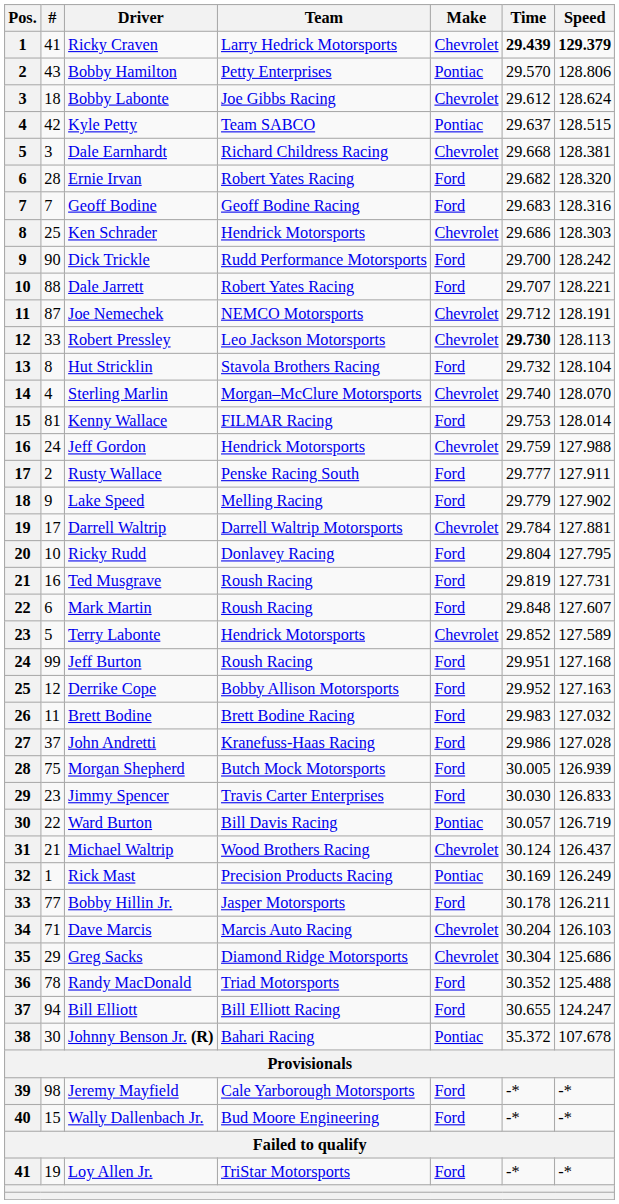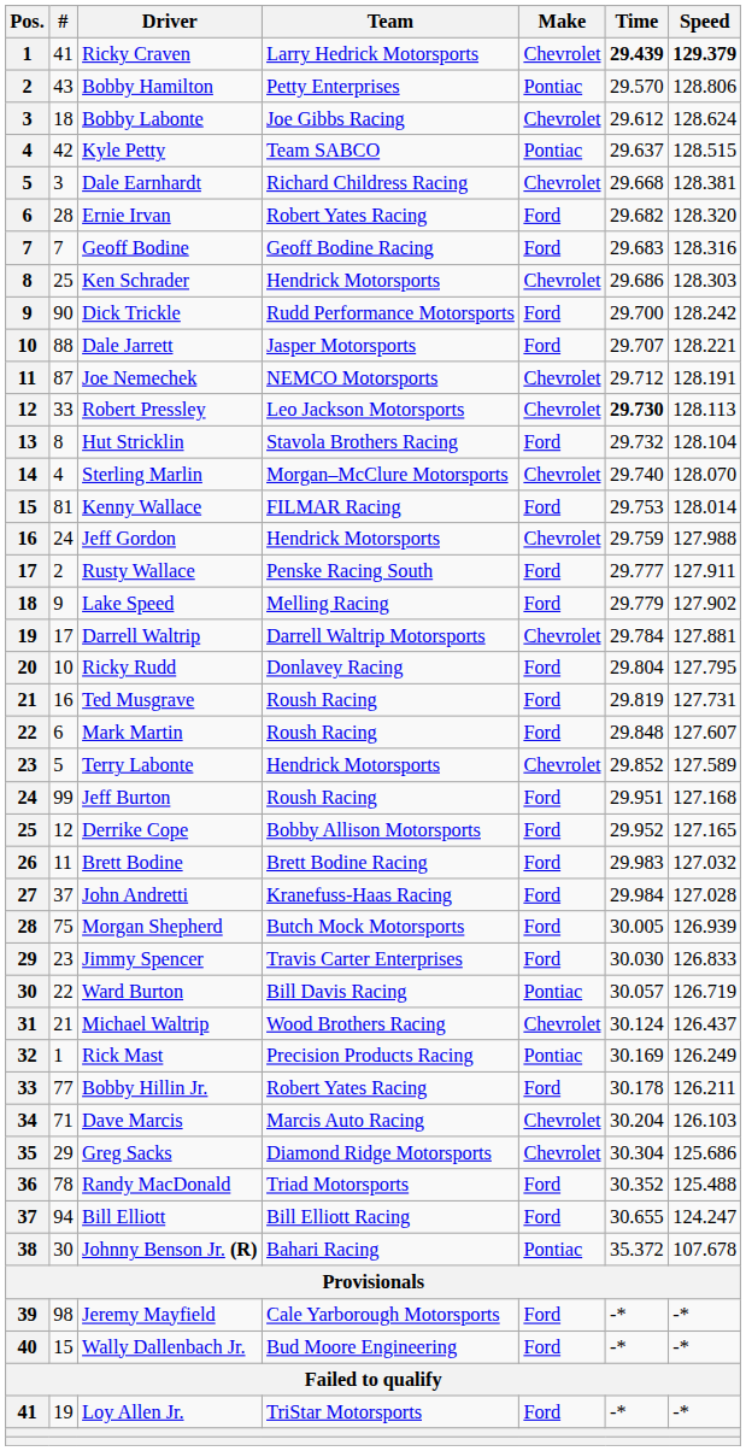 <table class="wikitable" style="font-size:95%">
 <tr>
 <th>Pos.</th>
 <th>#</th>
 <th>Driver</th>
 <th>Team</th>
 <th>Make</th>
 <th>Time</th>
 <th>Speed</th>
 </tr>
 <tr>
 <th>1</th>
 <td>41</td>
 <td><a href='#'>Ricky Craven</a></td>
 <td><a href='#'>Larry Hedrick Motorsports</a></td>
 <td><a href='#'>Chevrolet</a></td>
 <td><strong>29.439</strong></td>
 <td><strong>129.379</strong></td>
 </tr>
 <tr>
 <th>2</th>
 <td>43</td>
 <td><a href='#'>Bobby Hamilton</a></td>
 <td><a href='#'>Petty Enterprises</a></td>
 <td><a href='#'>Pontiac</a></td>
 <td>29.570</td>
 <td>128.806</td>
 </tr>
 <tr>
 <th>3</th>
 <td>18</td>
 <td><a href='#'>Bobby Labonte</a></td>
 <td><a href='#'>Joe Gibbs Racing</a></td>
 <td><a href='#'>Chevrolet</a></td>
 <td>29.612</td>
 <td>128.624</td>
 </tr>
 <tr>
 <th>4</th>
 <td>42</td>
 <td><a href='#'>Kyle Petty</a></td>
 <td><a href='#'>Team SABCO</a></td>
 <td><a href='#'>Pontiac</a></td>
 <td>29.637</td>
 <td>128.515</td>
 </tr>
 <tr>
 <th>5</th>
 <td>3</td>
 <td><a href='#'>Dale Earnhardt</a></td>
 <td><a href='#'>Richard Childress Racing</a></td>
 <td><a href='#'>Chevrolet</a></td>
 <td>29.668</td>
 <td>128.381</td>
 </tr>
 <tr>
 <th>6</th>
 <td>28</td>
 <td><a href='#'>Ernie Irvan</a></td>
 <td><a href='#'>Robert Yates Racing</a></td>
 <td><a href='#'>Ford</a></td>
 <td>29.682</td>
 <td>128.320</td>
 </tr>
 <tr>
 <th>7</th>
 <td>7</td>
 <td><a href='#'>Geoff Bodine</a></td>
 <td><a href='#'>Geoff Bodine Racing</a></td>
 <td><a href='#'>Ford</a></td>
 <td>29.683</td>
 <td>128.316</td>
 </tr>
 <tr>
 <th>8</th>
 <td>25</td>
 <td><a href='#'>Ken Schrader</a></td>
 <td><a href='#'>Hendrick Motorsports</a></td>
 <td><a href='#'>Chevrolet</a></td>
 <td>29.686</td>
 <td>128.303</td>
 </tr>
 <tr>
 <th>9</th>
 <td>90</td>
 <td><a href='#'>Dick Trickle</a></td>
 <td><a href='#'>Rudd Performance Motorsports</a></td>
 <td><a href='#'>Ford</a></td>
 <td>29.700</td>
 <td>128.242</td>
 </tr>
 <tr>
 <th>10</th>
 <td>88</td>
 <td><a href='#'>Dale Jarrett</a></td>
-<td><a href='#'>Robert Yates Racing</a></td>
+<td><a href='#'>Jasper Motorsports</a></td>
 <td><a href='#'>Ford</a></td>
 <td>29.707</td>
 <td>128.221</td>
 </tr>
 <tr>
 <th>11</th>
 <td>87</td>
 <td><a href='#'>Joe Nemechek</a></td>
 <td><a href='#'>NEMCO Motorsports</a></td>
 <td><a href='#'>Chevrolet</a></td>
 <td>29.712</td>
 <td>128.191</td>
 </tr>
 <tr>
 <th>12</th>
 <td>33</td>
 <td><a href='#'>Robert Pressley</a></td>
 <td><a href='#'>Leo Jackson Motorsports</a></td>
 <td><a href='#'>Chevrolet</a></td>
 <td><strong>29.730</strong></td>
 <td>128.113</td>
 </tr>
 <tr>
 <th>13</th>
 <td>8</td>
 <td><a href='#'>Hut Stricklin</a></td>
 <td><a href='#'>Stavola Brothers Racing</a></td>
 <td><a href='#'>Ford</a></td>
 <td>29.732</td>
 <td>128.104</td>
 </tr>
 <tr>
 <th>14</th>
 <td>4</td>
 <td><a href='#'>Sterling Marlin</a></td>
 <td><a href='#'>Morgan–McClure Motorsports</a></td>
 <td><a href='#'>Chevrolet</a></td>
 <td>29.740</td>
 <td>128.070</td>
 </tr>
 <tr>
 <th>15</th>
 <td>81</td>
 <td><a href='#'>Kenny Wallace</a></td>
 <td><a href='#'>FILMAR Racing</a></td>
 <td><a href='#'>Ford</a></td>
 <td>29.753</td>
 <td>128.014</td>
 </tr>
 <tr>
 <th>16</th>
 <td>24</td>
 <td><a href='#'>Jeff Gordon</a></td>
 <td><a href='#'>Hendrick Motorsports</a></td>
 <td><a href='#'>Chevrolet</a></td>
 <td>29.759</td>
 <td>127.988</td>
 </tr>
 <tr>
 <th>17</th>
 <td>2</td>
 <td><a href='#'>Rusty Wallace</a></td>
 <td><a href='#'>Penske Racing South</a></td>
 <td><a href='#'>Ford</a></td>
 <td>29.777</td>
 <td>127.911</td>
 </tr>
 <tr>
 <th>18</th>
 <td>9</td>
 <td><a href='#'>Lake Speed</a></td>
 <td><a href='#'>Melling Racing</a></td>
 <td><a href='#'>Ford</a></td>
 <td>29.779</td>
 <td>127.902</td>
 </tr>
 <tr>
 <th>19</th>
 <td>17</td>
 <td><a href='#'>Darrell Waltrip</a></td>
 <td><a href='#'>Darrell Waltrip Motorsports</a></td>
 <td><a href='#'>Chevrolet</a></td>
 <td>29.784</td>
 <td>127.881</td>
 </tr>
 <tr>
 <th>20</th>
 <td>10</td>
 <td><a href='#'>Ricky Rudd</a></td>
 <td><a href='#'>Donlavey Racing</a></td>
 <td><a href='#'>Ford</a></td>
 <td>29.804</td>
 <td>127.795</td>
 </tr>
 <tr>
 <th>21</th>
 <td>16</td>
 <td><a href='#'>Ted Musgrave</a></td>
 <td><a href='#'>Roush Racing</a></td>
 <td><a href='#'>Ford</a></td>
 <td>29.819</td>
 <td>127.731</td>
 </tr>
 <tr>
 <th>22</th>
 <td>6</td>
 <td><a href='#'>Mark Martin</a></td>
 <td><a href='#'>Roush Racing</a></td>
 <td><a href='#'>Ford</a></td>
 <td>29.848</td>
 <td>127.607</td>
 </tr>
 <tr>
 <th>23</th>
 <td>5</td>
 <td><a href='#'>Terry Labonte</a></td>
 <td><a href='#'>Hendrick Motorsports</a></td>
 <td><a href='#'>Chevrolet</a></td>
 <td>29.852</td>
 <td>127.589</td>
 </tr>
 <tr>
 <th>24</th>
 <td>99</td>
 <td><a href='#'>Jeff Burton</a></td>
 <td><a href='#'>Roush Racing</a></td>
 <td><a href='#'>Ford</a></td>
 <td>29.951</td>
 <td>127.168</td>
 </tr>
 <tr>
 <th>25</th>
 <td>12</td>
 <td><a href='#'>Derrike Cope</a></td>
 <td><a href='#'>Bobby Allison Motorsports</a></td>
 <td><a href='#'>Ford</a></td>
 <td>29.952</td>
-<td>127.163</td>
+<td>127.165</td>
 </tr>
 <tr>
 <th>26</th>
 <td>11</td>
 <td><a href='#'>Brett Bodine</a></td>
 <td><a href='#'>Brett Bodine Racing</a></td>
 <td><a href='#'>Ford</a></td>
 <td>29.983</td>
 <td>127.032</td>
 </tr>
 <tr>
 <th>27</th>
 <td>37</td>
 <td><a href='#'>John Andretti</a></td>
 <td><a href='#'>Kranefuss-Haas Racing</a></td>
 <td><a href='#'>Ford</a></td>
-<td>29.986</td>
+<td>29.984</td>
 <td>127.028</td>
 </tr>
 <tr>
 <th>28</th>
 <td>75</td>
 <td><a href='#'>Morgan Shepherd</a></td>
 <td><a href='#'>Butch Mock Motorsports</a></td>
 <td><a href='#'>Ford</a></td>
 <td>30.005</td>
 <td>126.939</td>
 </tr>
 <tr>
 <th>29</th>
 <td>23</td>
 <td><a href='#'>Jimmy Spencer</a></td>
 <td><a href='#'>Travis Carter Enterprises</a></td>
 <td><a href='#'>Ford</a></td>
 <td>30.030</td>
 <td>126.833</td>
 </tr>
 <tr>
 <th>30</th>
 <td>22</td>
 <td><a href='#'>Ward Burton</a></td>
 <td><a href='#'>Bill Davis Racing</a></td>
 <td><a href='#'>Pontiac</a></td>
 <td>30.057</td>
 <td>126.719</td>
 </tr>
 <tr>
 <th>31</th>
 <td>21</td>
 <td><a href='#'>Michael Waltrip</a></td>
 <td><a href='#'>Wood Brothers Racing</a></td>
 <td><a href='#'>Chevrolet</a></td>
 <td>30.124</td>
 <td>126.437</td>
 </tr>
 <tr>
 <th>32</th>
 <td>1</td>
 <td><a href='#'>Rick Mast</a></td>
 <td><a href='#'>Precision Products Racing</a></td>
 <td><a href='#'>Pontiac</a></td>
 <td>30.169</td>
 <td>126.249</td>
 </tr>
 <tr>
 <th>33</th>
 <td>77</td>
 <td><a href='#'>Bobby Hillin Jr.</a></td>
-<td><a href='#'>Jasper Motorsports</a></td>
+<td><a href='#'>Robert Yates Racing</a></td>
 <td><a href='#'>Ford</a></td>
 <td>30.178</td>
 <td>126.211</td>
 </tr>
 <tr>
 <th>34</th>
 <td>71</td>
 <td><a href='#'>Dave Marcis</a></td>
 <td><a href='#'>Marcis Auto Racing</a></td>
 <td><a href='#'>Chevrolet</a></td>
 <td>30.204</td>
 <td>126.103</td>
 </tr>
 <tr>
 <th>35</th>
 <td>29</td>
 <td><a href='#'>Greg Sacks</a></td>
 <td><a href='#'>Diamond Ridge Motorsports</a></td>
 <td><a href='#'>Chevrolet</a></td>
 <td>30.304</td>
 <td>125.686</td>
 </tr>
 <tr>
 <th>36</th>
 <td>78</td>
 <td><a href='#'>Randy MacDonald</a></td>
 <td><a href='#'>Triad Motorsports</a></td>
 <td><a href='#'>Ford</a></td>
 <td>30.352</td>
 <td>125.488</td>
 </tr>
 <tr>
 <th>37</th>
 <td>94</td>
 <td><a href='#'>Bill Elliott</a></td>
 <td><a href='#'>Bill Elliott Racing</a></td>
 <td><a href='#'>Ford</a></td>
 <td>30.655</td>
 <td>124.247</td>
 </tr>
 <tr>
 <th>38</th>
 <td>30</td>
 <td><a href='#'>Johnny Benson Jr.</a> <strong>(R)</strong></td>
 <td><a href='#'>Bahari Racing</a></td>
 <td><a href='#'>Pontiac</a></td>
 <td>35.372</td>
 <td>107.678</td>
 </tr>
 <tr>
 <th colspan="7">Provisionals</th>
 </tr>
 <tr>
 <th>39</th>
 <td>98</td>
 <td><a href='#'>Jeremy Mayfield</a></td>
 <td><a href='#'>Cale Yarborough Motorsports</a></td>
 <td><a href='#'>Ford</a></td>
 <td>-*</td>
 <td>-*</td>
 </tr>
 <tr>
 <th>40</th>
 <td>15</td>
 <td><a href='#'>Wally Dallenbach Jr.</a></td>
 <td><a href='#'>Bud Moore Engineering</a></td>
 <td><a href='#'>Ford</a></td>
 <td>-*</td>
 <td>-*</td>
 </tr>
 <tr>
 <th colspan="7">Failed to qualify</th>
 </tr>
 <tr>
 <th>41</th>
 <td>19</td>
 <td><a href='#'>Loy Allen Jr.</a></td>
 <td><a href='#'>TriStar Motorsports</a></td>
 <td><a href='#'>Ford</a></td>
 <td>-*</td>
 <td>-*</td>
 </tr>
 <tr>
 <th colspan="7"></th>
 </tr>
 <tr>
 <th colspan="7"></th>
 </tr>
 </table>
